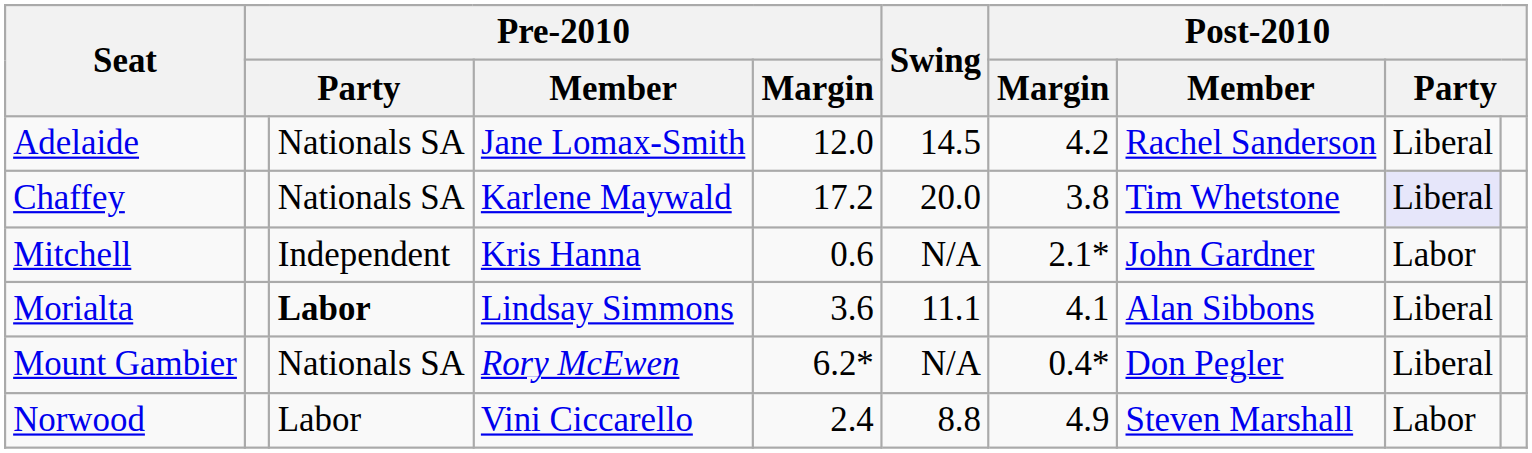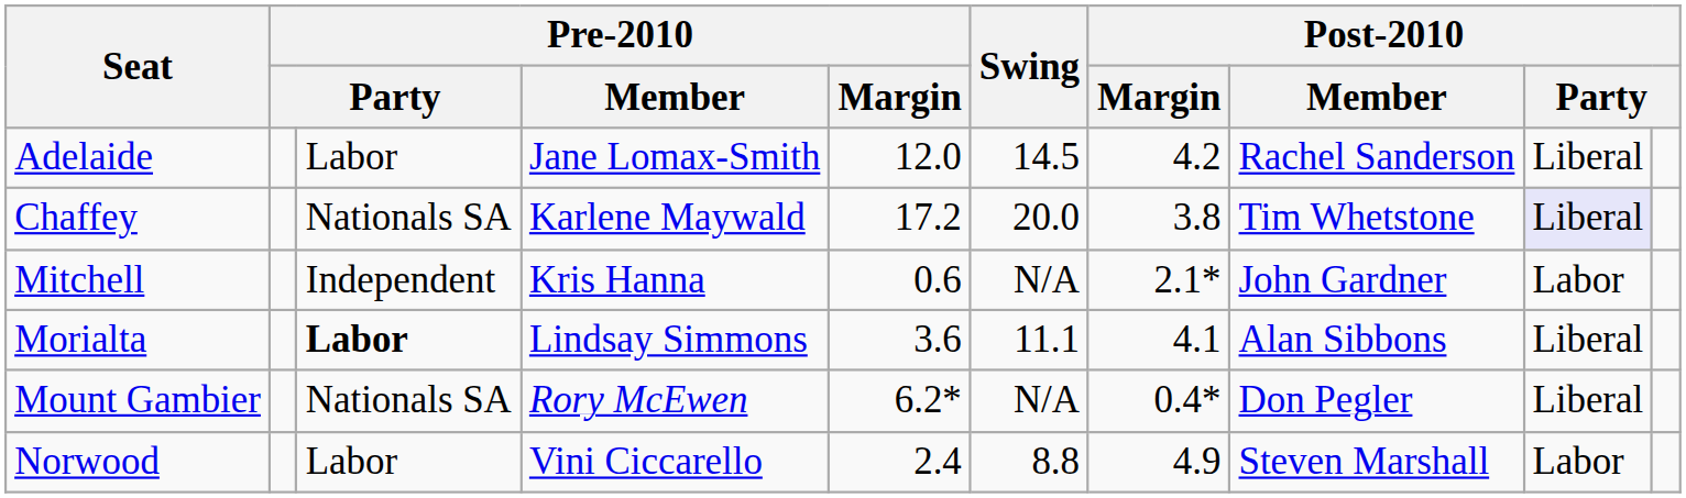 <table class="wikitable">
 <tr>
 <th rowspan="2">Seat</th>
 <th colspan="4">Pre-2010</th>
 <th rowspan="2">Swing</th>
 <th colspan="4">Post-2010</th>
 </tr>
 <tr>
 <th colspan="2">Party</th>
 <th>Member</th>
 <th>Margin</th>
 <th>Margin</th>
 <th>Member</th>
 <th colspan="2">Party</th>
 </tr>
 <tr>
 <td><a href='#'>Adelaide</a></td>
 <td> </td>
-<td>Nationals SA</td>
+<td>Labor</td>
 <td><a href='#'>Jane Lomax-Smith</a></td>
 <td style="text-align:right;">12.0</td>
 <td style="text-align:right;">14.5</td>
 <td style="text-align:right;">4.2</td>
 <td><a href='#'>Rachel Sanderson</a></td>
 <td>Liberal</td>
 <td> </td>
 </tr>
 <tr>
 <td><a href='#'>Chaffey</a></td>
 <td> </td>
 <td>Nationals SA</td>
 <td><a href='#'>Karlene Maywald</a></td>
 <td style="text-align:right;">17.2</td>
 <td style="text-align:right;">20.0</td>
 <td style="text-align:right;">3.8</td>
 <td><a href='#'>Tim Whetstone</a></td>
 <td style="background: lavender;">Liberal</td>
 <td> </td>
 </tr>
 <tr>
 <td><a href='#'>Mitchell</a></td>
 <td> </td>
 <td>Independent</td>
 <td><a href='#'>Kris Hanna</a></td>
 <td style="text-align:right;">0.6</td>
 <td style="text-align:right;">N/A</td>
 <td style="text-align:right;">2.1*</td>
 <td><a href='#'>John Gardner</a></td>
 <td>Labor</td>
 <td> </td>
 </tr>
 <tr>
 <td><a href='#'>Morialta</a></td>
 <td> </td>
 <td><strong>Labor</strong></td>
 <td><a href='#'>Lindsay Simmons</a></td>
 <td style="text-align:right;">3.6</td>
 <td style="text-align:right;">11.1</td>
 <td style="text-align:right;">4.1</td>
 <td><a href='#'>Alan Sibbons</a></td>
 <td>Liberal</td>
 <td> </td>
 </tr>
 <tr>
 <td><a href='#'>Mount Gambier</a></td>
 <td> </td>
 <td>Nationals SA</td>
 <td><em><a href='#'>Rory McEwen</a></em></td>
 <td style="text-align:right;">6.2*</td>
 <td style="text-align:right;">N/A</td>
 <td style="text-align:right;">0.4*</td>
 <td><a href='#'>Don Pegler</a></td>
 <td>Liberal</td>
 <td> </td>
 </tr>
 <tr>
 <td><a href='#'>Norwood</a></td>
 <td> </td>
 <td>Labor</td>
 <td><a href='#'>Vini Ciccarello</a></td>
 <td style="text-align:right;">2.4</td>
 <td style="text-align:right;">8.8</td>
 <td style="text-align:right;">4.9</td>
 <td><a href='#'>Steven Marshall</a></td>
 <td>Labor</td>
 <td> </td>
 </tr>
 </table>
